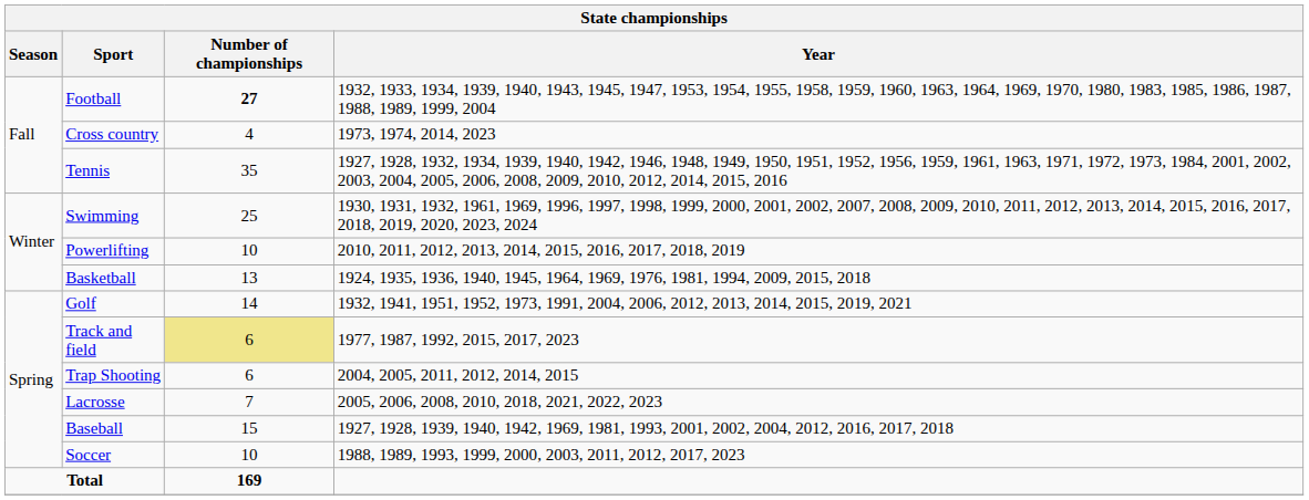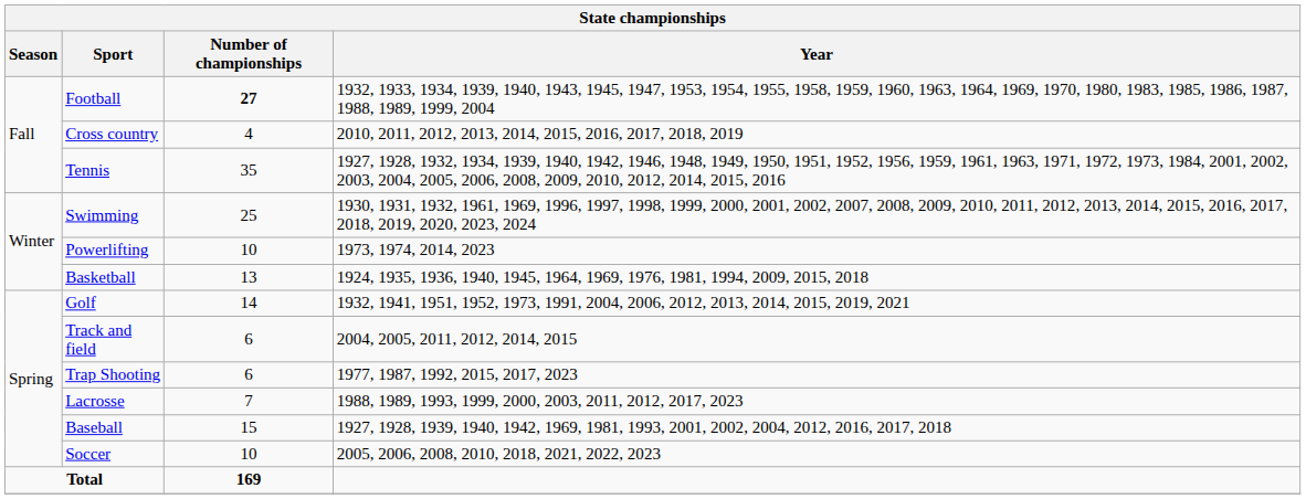 <table class="wikitable">
 <tr>
 <th colspan="4">State championships</th>
 </tr>
 <tr>
 <th>Season</th>
 <th>Sport</th>
 <th>Number of championships</th>
 <th>Year</th>
 </tr>
 <tr>
 <td rowspan="3">Fall</td>
 <td><a href='#'>Football</a></td>
 <td align="center"><strong>27</strong></td>
 <td>1932, 1933, 1934, 1939, 1940, 1943, 1945, 1947, 1953, 1954, 1955, 1958, 1959, 1960, 1963, 1964, 1969, 1970, 1980, 1983, 1985, 1986, 1987, 1988, 1989, 1999, 2004</td>
 </tr>
 <tr>
 <td><a href='#'>Cross country</a></td>
 <td align="center">4</td>
-<td>1973, 1974, 2014, 2023</td>
+<td>2010, 2011, 2012, 2013, 2014, 2015, 2016, 2017, 2018, 2019</td>
 </tr>
 <tr>
 <td><a href='#'>Tennis</a></td>
 <td align="center">35</td>
 <td>1927, 1928, 1932, 1934, 1939, 1940, 1942, 1946, 1948, 1949, 1950, 1951, 1952, 1956, 1959, 1961, 1963, 1971, 1972, 1973, 1984, 2001, 2002, 2003, 2004, 2005, 2006, 2008, 2009, 2010, 2012, 2014, 2015, 2016</td>
 </tr>
 <tr>
 <td rowspan="3">Winter</td>
 <td><a href='#'>Swimming</a></td>
 <td align="center">25</td>
 <td>1930, 1931, 1932, 1961, 1969, 1996, 1997, 1998, 1999, 2000, 2001, 2002, 2007, 2008, 2009, 2010, 2011, 2012, 2013, 2014, 2015, 2016, 2017, 2018, 2019, 2020, 2023, 2024</td>
 </tr>
 <tr>
 <td><a href='#'>Powerlifting</a></td>
 <td align="center">10</td>
-<td>2010, 2011, 2012, 2013, 2014, 2015, 2016, 2017, 2018, 2019</td>
+<td>1973, 1974, 2014, 2023</td>
 </tr>
 <tr>
 <td><a href='#'>Basketball</a></td>
 <td align="center">13</td>
 <td>1924, 1935, 1936, 1940, 1945, 1964, 1969, 1976, 1981, 1994, 2009, 2015, 2018</td>
 </tr>
 <tr>
 <td rowspan="6">Spring</td>
 <td><a href='#'>Golf</a></td>
 <td align="center">14</td>
 <td>1932, 1941, 1951, 1952, 1973, 1991, 2004, 2006, 2012, 2013, 2014, 2015, 2019, 2021</td>
 </tr>
 <tr ,>
 <td><a href='#'>Track and field</a></td>
-<td align="center" style="background: khaki;">6</td>
-<td>1977, 1987, 1992, 2015, 2017, 2023</td>
+<td align="center">6</td>
+<td>2004, 2005, 2011, 2012, 2014, 2015</td>
 </tr>
 <tr>
 <td><a href='#'>Trap Shooting</a></td>
 <td align="center">6</td>
-<td>2004, 2005, 2011, 2012, 2014, 2015</td>
+<td>1977, 1987, 1992, 2015, 2017, 2023</td>
 </tr>
 <tr>
 <td><a href='#'>Lacrosse</a></td>
 <td align="center">7</td>
-<td>2005, 2006, 2008, 2010, 2018, 2021, 2022, 2023</td>
+<td>1988, 1989, 1993, 1999, 2000, 2003, 2011, 2012, 2017, 2023</td>
 </tr>
 <tr>
 <td><a href='#'>Baseball</a></td>
 <td align="center">15</td>
 <td>1927, 1928, 1939, 1940, 1942, 1969, 1981, 1993, 2001, 2002, 2004, 2012, 2016, 2017, 2018</td>
 </tr>
 <tr>
 <td><a href='#'>Soccer</a></td>
 <td align="center">10</td>
-<td>1988, 1989, 1993, 1999, 2000, 2003, 2011, 2012, 2017, 2023</td>
+<td>2005, 2006, 2008, 2010, 2018, 2021, 2022, 2023</td>
 </tr>
 <tr>
 <td align="center" colspan="2"><strong>Total</strong></td>
 <td align="center"><strong>169</strong></td>
 <td></td>
 </tr>
 <tr>
 </tr>
 </table>
